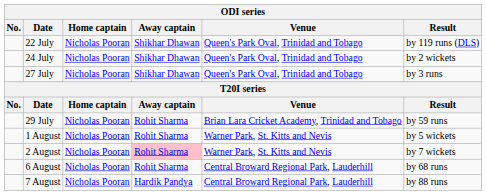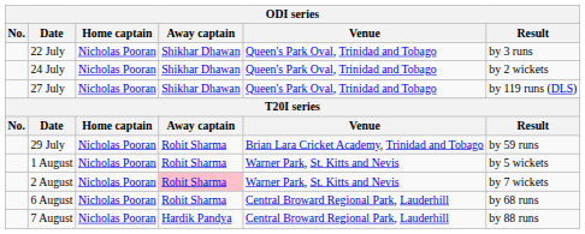 <table class="wikitable">
 <tr>
 <th colspan="9">ODI series</th>
 </tr>
 <tr>
 <th>No.</th>
 <th>Date</th>
 <th>Home captain</th>
 <th>Away captain</th>
 <th>Venue</th>
 <th>Result</th>
 </tr>
 <tr>
 <td></td>
 <td>22 July</td>
 <td><a href='#'>Nicholas Pooran</a></td>
 <td><a href='#'>Shikhar Dhawan</a></td>
 <td><a href='#'>Queen's Park Oval</a>, <a href='#'>Trinidad and Tobago</a></td>
-<td> by 119 runs (<a href='#'>DLS</a>)</td>
+<td> by 3 runs</td>
 </tr>
 <tr>
 <td></td>
 <td>24 July</td>
 <td><a href='#'>Nicholas Pooran</a></td>
 <td><a href='#'>Shikhar Dhawan</a></td>
 <td><a href='#'>Queen's Park Oval</a>, <a href='#'>Trinidad and Tobago</a></td>
 <td> by 2 wickets</td>
 </tr>
 <tr>
 <td></td>
 <td>27 July</td>
 <td><a href='#'>Nicholas Pooran</a></td>
 <td><a href='#'>Shikhar Dhawan</a></td>
 <td><a href='#'>Queen's Park Oval</a>, <a href='#'>Trinidad and Tobago</a></td>
-<td> by 3 runs</td>
+<td> by 119 runs (<a href='#'>DLS</a>)</td>
 </tr>
 <tr>
 <th colspan="9">T20I series</th>
 </tr>
 <tr>
 <th>No.</th>
 <th>Date</th>
 <th>Home captain</th>
 <th>Away captain</th>
 <th>Venue</th>
 <th>Result</th>
 </tr>
 <tr>
 <td></td>
 <td>29 July</td>
 <td><a href='#'>Nicholas Pooran</a></td>
 <td><a href='#'>Rohit Sharma</a></td>
 <td><a href='#'>Brian Lara Cricket Academy</a>, <a href='#'>Trinidad and Tobago</a></td>
 <td> by 59 runs</td>
 </tr>
 <tr>
 <td></td>
 <td>1 August</td>
 <td><a href='#'>Nicholas Pooran</a></td>
 <td><a href='#'>Rohit Sharma</a></td>
 <td><a href='#'>Warner Park</a>, <a href='#'>St. Kitts and Nevis</a></td>
 <td> by 5 wickets</td>
 </tr>
 <tr>
 <td></td>
 <td>2 August</td>
 <td><a href='#'>Nicholas Pooran</a></td>
 <td style="background: pink;"><a href='#'>Rohit Sharma</a></td>
 <td><a href='#'>Warner Park</a>, <a href='#'>St. Kitts and Nevis</a></td>
 <td> by 7 wickets</td>
 </tr>
 <tr>
 <td></td>
 <td>6 August</td>
 <td><a href='#'>Nicholas Pooran</a></td>
 <td><a href='#'>Rohit Sharma</a></td>
 <td><a href='#'>Central Broward Regional Park</a>, <a href='#'>Lauderhill</a></td>
 <td> by 68 runs</td>
 </tr>
 <tr>
 <td></td>
 <td>7 August</td>
 <td><a href='#'>Nicholas Pooran</a></td>
 <td><a href='#'>Hardik Pandya</a></td>
 <td><a href='#'>Central Broward Regional Park</a>, <a href='#'>Lauderhill</a></td>
 <td> by 88 runs</td>
 </tr>
 </table>
